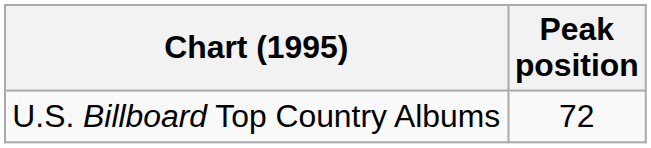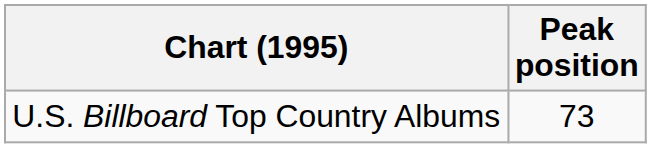 <table class="wikitable">
 <tr>
 <th>Chart (1995)</th>
 <th>Peak<br>position</th>
 </tr>
 <tr>
 <td>U.S. <em>Billboard</em> Top Country Albums</td>
-<td align="center">72</td>
+<td align="center">73</td>
 </tr>
 </table>
